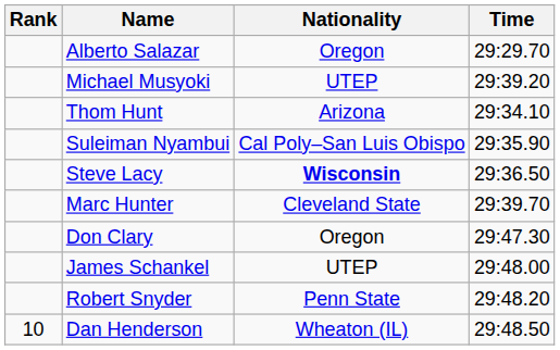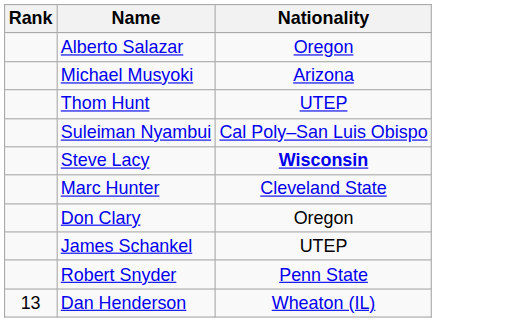 <table class="wikitable sortable" style="text-align:center">
 <tr>
 <th>Rank</th>
 <th>Name</th>
 <th>Nationality</th>
-<th>Time</th>
 </tr>
 <tr>
 <td></td>
 <td align=left> <a href='#'>Alberto Salazar</a></td>
 <td><a href='#'>Oregon</a></td>
-<td>29:29.70</td>
 </tr>
 <tr>
 <td></td>
 <td align=left> <a href='#'>Michael Musyoki</a></td>
-<td><a href='#'>UTEP</a></td>
-<td>29:39.20</td>
+<td><a href='#'>Arizona</a></td>
 </tr>
 <tr>
 <td></td>
 <td align=left> <a href='#'>Thom Hunt</a></td>
-<td><a href='#'>Arizona</a></td>
-<td>29:34.10</td>
+<td><a href='#'>UTEP</a></td>
 </tr>
 <tr>
 <td></td>
 <td align=left> <a href='#'>Suleiman Nyambui</a></td>
 <td><a href='#'>Cal Poly–San Luis Obispo</a></td>
-<td>29:35.90</td>
 </tr>
 <tr>
 <td></td>
 <td align=left> <a href='#'>Steve Lacy</a></td>
 <td><strong><a href='#'>Wisconsin</a></strong></td>
-<td>29:36.50</td>
 </tr>
 <tr>
 <td></td>
 <td align=left> <a href='#'>Marc Hunter</a></td>
 <td><a href='#'>Cleveland State</a></td>
-<td>29:39.70</td>
 </tr>
 <tr>
 <td></td>
 <td align=left> <a href='#'>Don Clary</a></td>
 <td>Oregon</td>
-<td>29:47.30</td>
 </tr>
 <tr>
 <td></td>
 <td align=left> <a href='#'>James Schankel</a></td>
 <td>UTEP</td>
-<td>29:48.00</td>
 </tr>
 <tr>
 <td></td>
 <td align=left> <a href='#'>Robert Snyder</a></td>
 <td><a href='#'>Penn State</a></td>
-<td>29:48.20</td>
 </tr>
 <tr>
-<td>10</td>
+<td>13</td>
 <td align=left> <a href='#'>Dan Henderson</a></td>
 <td><a href='#'>Wheaton (IL)</a></td>
-<td>29:48.50</td>
 </tr>
 </table>
